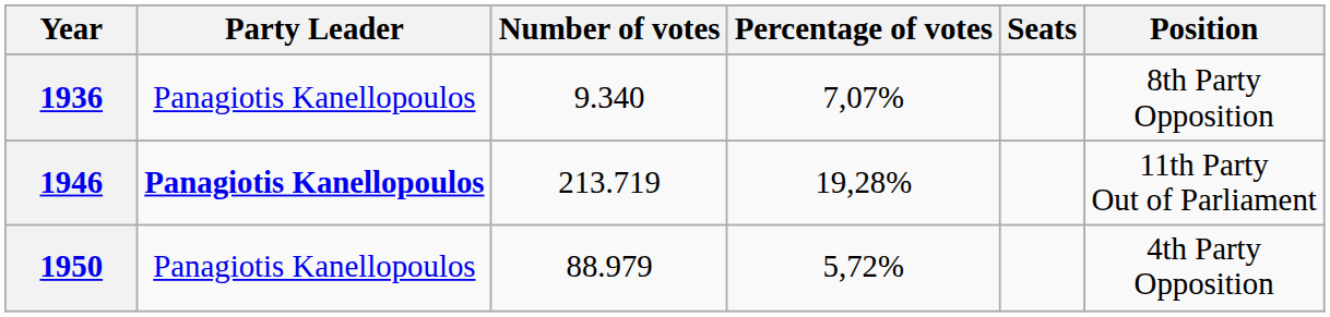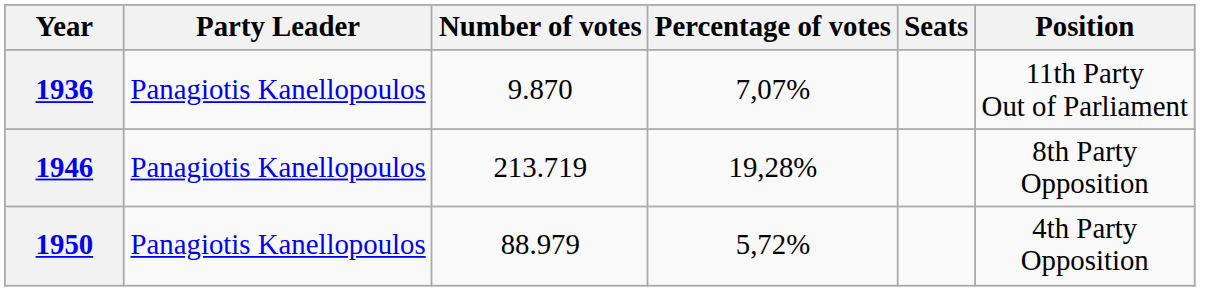 <table class="wikitable" style="text-align:center;">
 <tr>
 <th width="10%">Year</th>
 <th>Party Leader</th>
 <th>Number of votes</th>
 <th>Percentage of votes</th>
 <th>Seats</th>
 <th>Position</th>
 </tr>
 <tr>
 <th><a href='#'>1936</a></th>
 <td><a href='#'>Panagiotis Kanellopoulos</a></td>
-<td>9.340</td>
+<td>9.870</td>
 <td>7,07%</td>
 <td></td>
-<td>8th Party<br>Opposition</td>
+<td>11th Party<br>Out of Parliament</td>
 </tr>
 <tr>
 <th><a href='#'>1946</a></th>
-<td><strong><a href='#'>Panagiotis Kanellopoulos</a></strong></td>
+<td><a href='#'>Panagiotis Kanellopoulos</a></td>
 <td>213.719<br></td>
 <td>19,28%<br></td>
 <td></td>
-<td>11th Party<br>Out of Parliament</td>
+<td>8th Party<br>Opposition</td>
 </tr>
 <tr>
 <th><a href='#'>1950</a></th>
 <td><a href='#'>Panagiotis Kanellopoulos</a></td>
 <td>88.979<br></td>
 <td>5,72%<br></td>
 <td></td>
 <td>4th Party<br>Opposition</td>
 </tr>
 </table>
